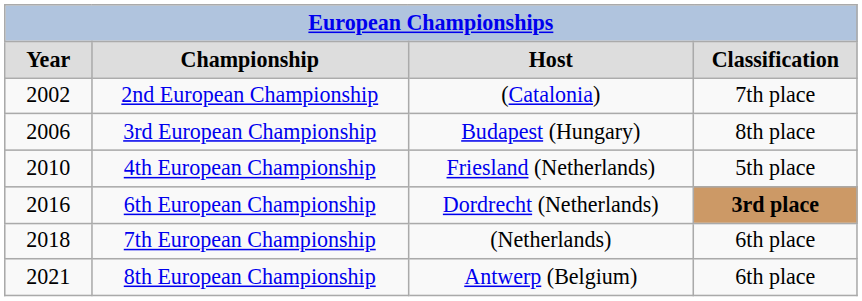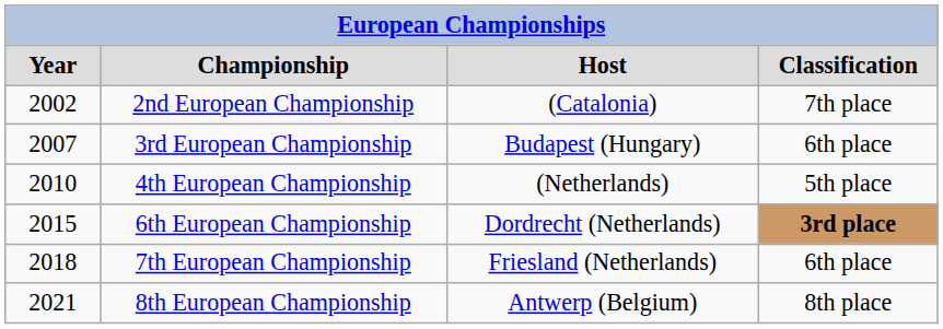 <table class="wikitable" style=font-size:90%>
 <tr align=center style="background:#B0C4DE;">
 <td colspan=4><strong><a href='#'>European Championships</a></strong></td>
 </tr>
 <tr align=center bgcolor="#dddddd">
 <td width=50><strong>Year</strong></td>
 <td width=200><strong>Championship</strong></td>
 <td width=180><strong>Host</strong></td>
 <td width=100><strong>Classification</strong></td>
 </tr>
 <tr align=center>
 <td>2002</td>
 <td><a href='#'>2nd European Championship</a></td>
 <td>(<a href='#'>Catalonia</a>)</td>
 <td align="center">7th place</td>
 </tr>
 <tr align=center>
-<td>2006</td>
+<td>2007</td>
 <td><a href='#'>3rd European Championship</a></td>
 <td><a href='#'>Budapest</a> (Hungary)</td>
-<td align="center">8th place</td>
+<td align="center">6th place</td>
 </tr>
 <tr align=center>
 <td>2010</td>
 <td><a href='#'>4th European Championship</a></td>
-<td><a href='#'>Friesland</a> (Netherlands)</td>
+<td>(Netherlands)</td>
 <td align="center">5th place</td>
 </tr>
 <tr align=center>
-<td>2016</td>
+<td>2015</td>
 <td><a href='#'>6th European Championship</a></td>
 <td><a href='#'>Dordrecht</a> (Netherlands)</td>
 <td bgcolor="#CC9966" align="center"><strong> 3rd place</strong></td>
 </tr>
 <tr align=center>
 <td>2018</td>
 <td><a href='#'>7th European Championship</a></td>
-<td>(Netherlands)</td>
+<td><a href='#'>Friesland</a> (Netherlands)</td>
 <td align="center">6th place</td>
 </tr>
 <tr align=center>
 <td>2021</td>
 <td><a href='#'>8th European Championship</a></td>
 <td><a href='#'>Antwerp</a> (Belgium)</td>
-<td align="center">6th place</td>
+<td align="center">8th place</td>
 </tr>
 </table>
